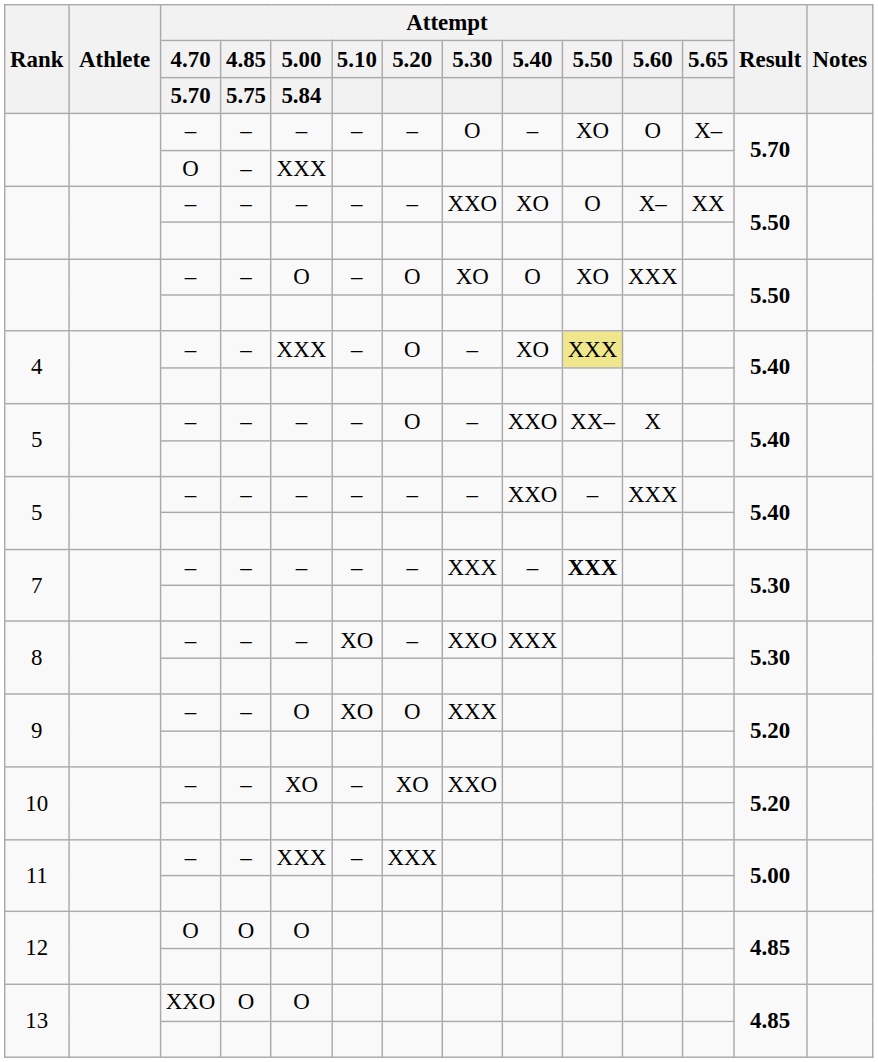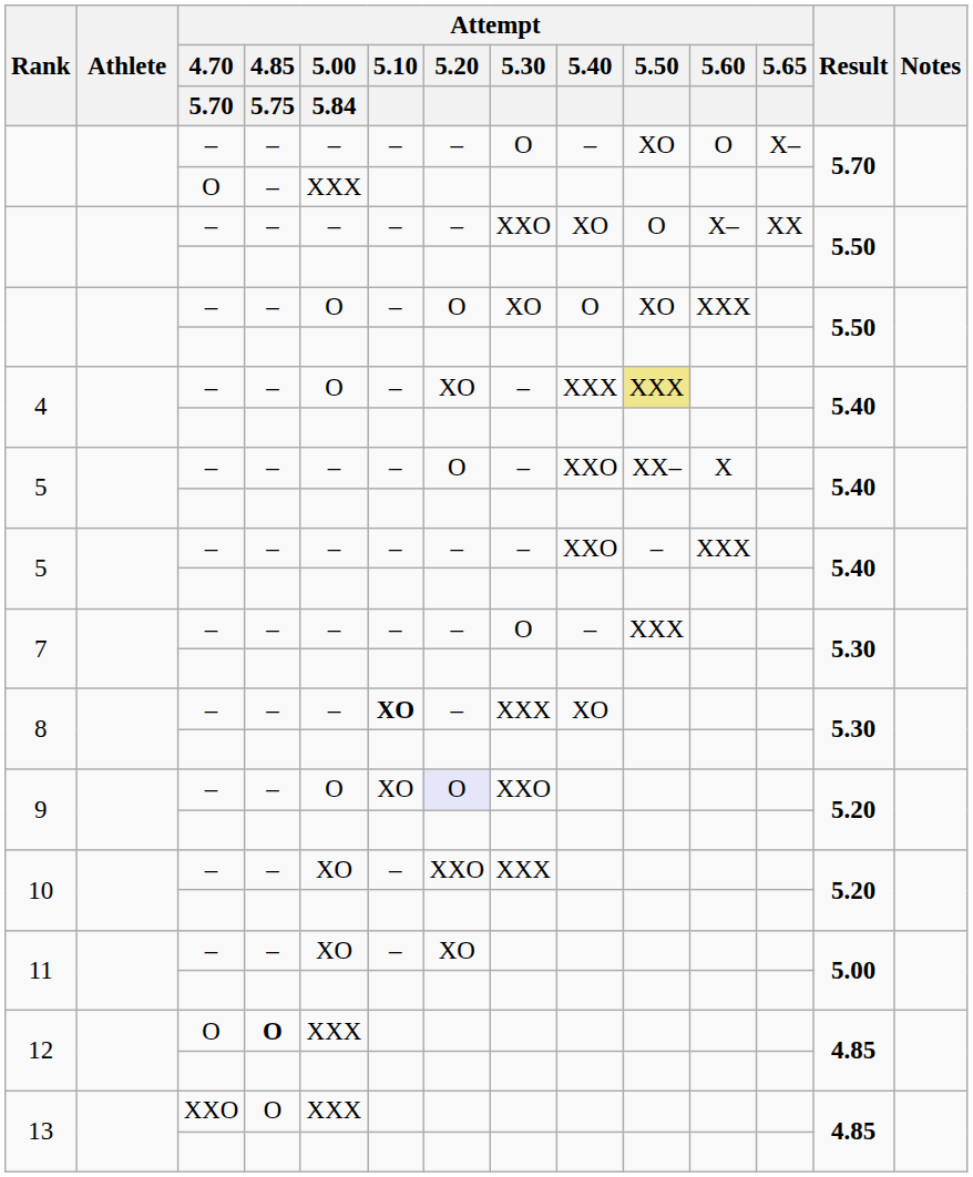 <table class="wikitable" style="text-align:center">
 <tr>
 <th rowspan=3 width=40>Rank</th>
 <th rowspan=3 width=250>Athlete</th>
 <th colspan=10>Attempt</th>
 <th rowspan=3 width=55>Result</th>
 <th rowspan=3 width=50>Notes</th>
 </tr>
 <tr>
 <th width=30>4.70</th>
 <th width=30>4.85</th>
 <th width=30>5.00</th>
 <th width=30>5.10</th>
 <th width=30>5.20</th>
 <th width=30>5.30</th>
 <th width=30>5.40</th>
 <th width=30>5.50</th>
 <th width=30>5.60</th>
 <th width=30>5.65</th>
 </tr>
 <tr>
 <th>5.70</th>
 <th>5.75</th>
 <th>5.84</th>
 <th></th>
 <th></th>
 <th></th>
 <th></th>
 <th></th>
 <th></th>
 <th></th>
 </tr>
 <tr>
 <td rowspan=2></td>
 <td rowspan=2 align=left></td>
 <td>–</td>
 <td>–</td>
 <td>–</td>
 <td>–</td>
 <td>–</td>
 <td>O</td>
 <td>–</td>
 <td>XO</td>
 <td>O</td>
 <td>X–</td>
 <td rowspan=2><strong>5.70</strong></td>
 <td rowspan=2></td>
 </tr>
 <tr>
 <td>O</td>
 <td>–</td>
 <td>XXX</td>
 <td></td>
 <td></td>
 <td></td>
 <td></td>
 <td></td>
 <td></td>
 <td></td>
 </tr>
 <tr>
 <td rowspan=2></td>
 <td rowspan=2 align=left></td>
 <td>–</td>
 <td>–</td>
 <td>–</td>
 <td>–</td>
 <td>–</td>
 <td>XXO</td>
 <td>XO</td>
 <td>O</td>
 <td>X–</td>
 <td>XX</td>
 <td rowspan=2><strong>5.50</strong></td>
 <td rowspan=2></td>
 </tr>
 <tr>
 <td> </td>
 <td></td>
 <td></td>
 <td></td>
 <td></td>
 <td></td>
 <td></td>
 <td></td>
 <td></td>
 <td></td>
 </tr>
 <tr>
 <td rowspan=2></td>
 <td rowspan=2 align=left></td>
 <td>–</td>
 <td>–</td>
 <td>O</td>
 <td>–</td>
 <td>O</td>
 <td>XO</td>
 <td>O</td>
 <td>XO</td>
 <td>XXX</td>
 <td></td>
 <td rowspan=2><strong>5.50</strong></td>
 <td rowspan=2></td>
 </tr>
 <tr>
 <td> </td>
 <td></td>
 <td></td>
 <td></td>
 <td></td>
 <td></td>
 <td></td>
 <td></td>
 <td></td>
 <td></td>
 </tr>
 <tr>
 <td rowspan=2>4</td>
 <td rowspan=2 align=left></td>
 <td>–</td>
 <td>–</td>
-<td>XXX</td>
-<td>–</td>
 <td>O</td>
 <td>–</td>
 <td>XO</td>
+<td>–</td>
+<td>XXX</td>
 <td style="background: khaki;">XXX</td>
 <td></td>
 <td></td>
 <td rowspan=2><strong>5.40</strong></td>
 <td rowspan=2></td>
 </tr>
 <tr>
 <td> </td>
 <td></td>
 <td></td>
 <td></td>
 <td></td>
 <td></td>
 <td></td>
 <td></td>
 <td></td>
 <td></td>
 </tr>
 <tr>
 <td rowspan=2>5</td>
 <td rowspan=2 align=left></td>
 <td>–</td>
 <td>–</td>
 <td>–</td>
 <td>–</td>
 <td>O</td>
 <td>–</td>
 <td>XXO</td>
 <td>XX–</td>
 <td>X</td>
 <td></td>
 <td rowspan=2><strong>5.40</strong></td>
 <td rowspan=2></td>
 </tr>
 <tr>
 <td> </td>
 <td></td>
 <td></td>
 <td></td>
 <td></td>
 <td></td>
 <td></td>
 <td></td>
 <td></td>
 <td></td>
 </tr>
 <tr>
 <td rowspan=2>5</td>
 <td rowspan=2 align=left></td>
 <td>–</td>
 <td>–</td>
 <td>–</td>
 <td>–</td>
 <td>–</td>
 <td>–</td>
 <td>XXO</td>
 <td>–</td>
 <td>XXX</td>
 <td></td>
 <td rowspan=2><strong>5.40</strong></td>
 <td rowspan=2></td>
 </tr>
 <tr>
 <td> </td>
 <td></td>
 <td></td>
 <td></td>
 <td></td>
 <td></td>
 <td></td>
 <td></td>
 <td></td>
 <td></td>
 </tr>
 <tr>
 <td rowspan=2>7</td>
 <td rowspan=2 align=left></td>
 <td>–</td>
 <td>–</td>
 <td>–</td>
 <td>–</td>
 <td>–</td>
+<td>O</td>
+<td>–</td>
 <td>XXX</td>
-<td>–</td>
-<td><strong>XXX</strong></td>
 <td></td>
 <td></td>
 <td rowspan=2><strong>5.30</strong></td>
 <td rowspan=2></td>
 </tr>
 <tr>
 <td> </td>
 <td></td>
 <td></td>
 <td></td>
 <td></td>
 <td></td>
 <td></td>
 <td></td>
 <td></td>
 <td></td>
 </tr>
 <tr>
 <td rowspan=2>8</td>
 <td rowspan=2 align=left></td>
 <td>–</td>
 <td>–</td>
 <td>–</td>
+<td><strong>XO</strong></td>
+<td>–</td>
+<td>XXX</td>
 <td>XO</td>
-<td>–</td>
-<td>XXO</td>
-<td>XXX</td>
 <td></td>
 <td></td>
 <td></td>
 <td rowspan=2><strong>5.30</strong></td>
 <td rowspan=2></td>
 </tr>
 <tr>
 <td> </td>
 <td></td>
 <td></td>
 <td></td>
 <td></td>
 <td></td>
 <td></td>
 <td></td>
 <td></td>
 <td></td>
 </tr>
 <tr>
 <td rowspan=2>9</td>
 <td rowspan=2 align=left></td>
 <td>–</td>
 <td>–</td>
 <td>O</td>
 <td>XO</td>
-<td>O</td>
-<td>XXX</td>
+<td style="background: lavender;">O</td>
+<td>XXO</td>
 <td></td>
 <td></td>
 <td></td>
 <td></td>
 <td rowspan=2><strong>5.20</strong></td>
 <td rowspan=2></td>
 </tr>
 <tr>
 <td> </td>
 <td></td>
 <td></td>
 <td></td>
 <td></td>
 <td></td>
 <td></td>
 <td></td>
 <td></td>
 <td></td>
 </tr>
 <tr>
 <td rowspan=2>10</td>
 <td rowspan=2 align=left></td>
 <td>–</td>
 <td>–</td>
 <td>XO</td>
 <td>–</td>
-<td>XO</td>
 <td>XXO</td>
+<td>XXX</td>
 <td></td>
 <td></td>
 <td></td>
 <td></td>
 <td rowspan=2><strong>5.20</strong></td>
 <td rowspan=2></td>
 </tr>
 <tr>
 <td> </td>
 <td></td>
 <td></td>
 <td></td>
 <td></td>
 <td></td>
 <td></td>
 <td></td>
 <td></td>
 <td></td>
 </tr>
 <tr>
 <td rowspan=2>11</td>
 <td rowspan=2 align=left></td>
 <td>–</td>
 <td>–</td>
-<td>XXX</td>
+<td>XO</td>
 <td>–</td>
-<td>XXX</td>
+<td>XO</td>
 <td></td>
 <td></td>
 <td></td>
 <td></td>
 <td></td>
 <td rowspan=2><strong>5.00</strong></td>
 <td rowspan=2></td>
 </tr>
 <tr>
 <td> </td>
 <td></td>
 <td></td>
 <td></td>
 <td></td>
 <td></td>
 <td></td>
 <td></td>
 <td></td>
 <td></td>
 </tr>
 <tr>
 <td rowspan=2>12</td>
 <td rowspan=2 align=left></td>
 <td>O</td>
-<td>O</td>
-<td>O</td>
+<td><strong>O</strong></td>
+<td>XXX</td>
 <td></td>
 <td></td>
 <td></td>
 <td></td>
 <td></td>
 <td></td>
 <td></td>
 <td rowspan=2><strong>4.85</strong></td>
 <td rowspan=2></td>
 </tr>
 <tr>
 <td> </td>
 <td></td>
 <td></td>
 <td></td>
 <td></td>
 <td></td>
 <td></td>
 <td></td>
 <td></td>
 <td></td>
 </tr>
 <tr>
 <td rowspan=2>13</td>
 <td rowspan=2 align=left></td>
 <td>XXO</td>
 <td>O</td>
-<td>O</td>
+<td>XXX</td>
 <td></td>
 <td></td>
 <td></td>
 <td></td>
 <td></td>
 <td></td>
 <td></td>
 <td rowspan=2><strong>4.85</strong></td>
 <td rowspan=2></td>
 </tr>
 <tr>
 <td> </td>
 <td></td>
 <td></td>
 <td></td>
 <td></td>
 <td></td>
 <td></td>
 <td></td>
 <td></td>
 <td></td>
 </tr>
 </table>
